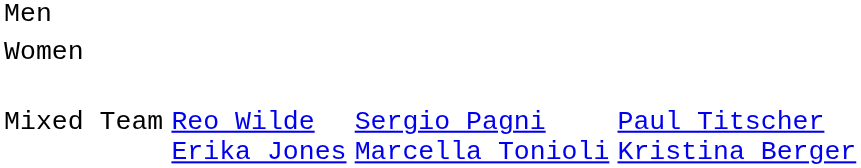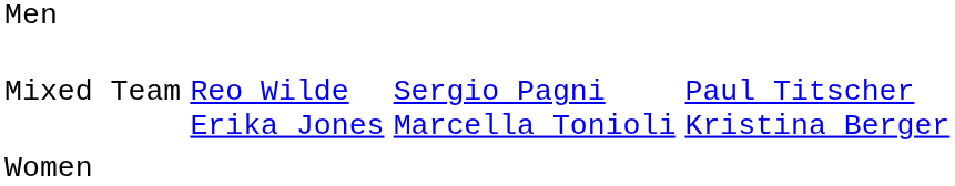 <table>
 <tr>
 <td>Men</td>
-<td></td>
-<td></td>
-<td></td>
-</tr>
-<tr>
-<td>Women</td>
 <td></td>
 <td></td>
 <td></td>
 </tr>
 <tr>
 <td>Mixed Team</td>
 <td> <br> <a href='#'>Reo Wilde</a> <br> <a href='#'>Erika Jones</a></td>
 <td> <br> <a href='#'>Sergio Pagni</a> <br> <a href='#'>Marcella Tonioli</a></td>
 <td> <br> <a href='#'>Paul Titscher</a> <br> <a href='#'>Kristina Berger</a></td>
 </tr>
+<tr>
+<td>Women</td>
+<td></td>
+<td></td>
+<td></td>
+</tr>
 </table>
